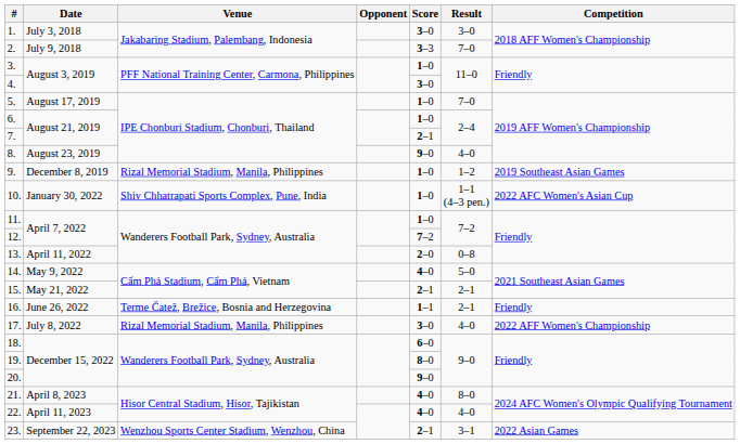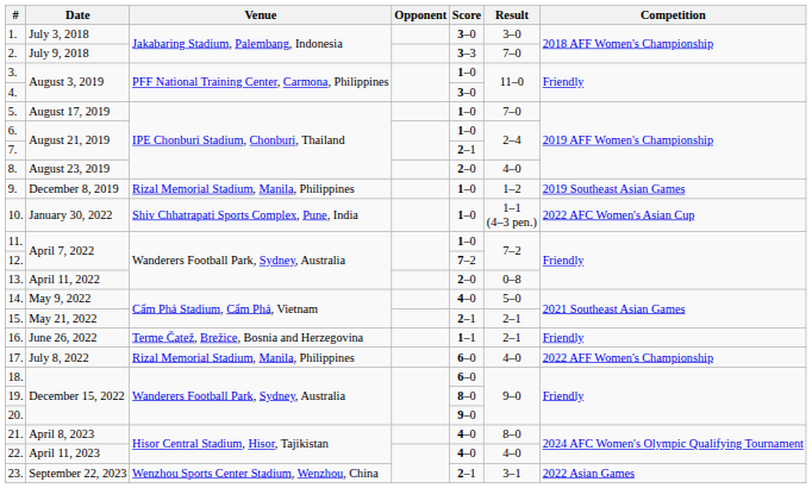 <table class="wikitable">
 <tr>
 <th>#</th>
 <th>Date</th>
 <th>Venue</th>
 <th>Opponent</th>
 <th>Score</th>
 <th>Result</th>
 <th>Competition</th>
 </tr>
 <tr>
 <td>1.</td>
 <td>July 3, 2018</td>
 <td rowspan=2><a href='#'>Jakabaring Stadium</a>, <a href='#'>Palembang</a>, Indonesia</td>
 <td></td>
 <td style="text-align:center;"><strong>3</strong>–0</td>
 <td style="text-align:center;">3–0</td>
 <td rowspan="2"><a href='#'>2018 AFF Women's Championship</a></td>
 </tr>
 <tr>
 <td>2.</td>
 <td>July 9, 2018</td>
 <td></td>
 <td style="text-align:center;"><strong>3</strong>–3</td>
 <td style="text-align:center;">7–0</td>
 </tr>
 <tr>
 <td>3.</td>
 <td rowspan="2">August 3, 2019</td>
 <td rowspan="2"><a href='#'>PFF National Training Center</a>, <a href='#'>Carmona</a>, Philippines</td>
 <td rowspan="2"></td>
 <td style="text-align:center;"><strong>1</strong>–0</td>
 <td rowspan="2" style="text-align:center;">11–0</td>
 <td rowspan="2"><a href='#'>Friendly</a></td>
 </tr>
 <tr>
 <td>4.</td>
 <td style="text-align:center;"><strong>3</strong>–0</td>
 </tr>
 <tr>
 <td>5.</td>
 <td>August 17, 2019</td>
 <td rowspan=4><a href='#'>IPE Chonburi Stadium</a>, <a href='#'>Chonburi</a>, Thailand</td>
 <td></td>
 <td style="text-align:center;"><strong>1</strong>–0</td>
 <td style="text-align:center;">7–0</td>
 <td rowspan="4"><a href='#'>2019 AFF Women's Championship</a></td>
 </tr>
 <tr>
 <td>6.</td>
 <td rowspan="2">August 21, 2019</td>
 <td rowspan="2"></td>
 <td style="text-align:center;"><strong>1</strong>–0</td>
 <td rowspan="2" style="text-align:center;">2–4</td>
 </tr>
 <tr>
 <td>7.</td>
 <td style="text-align:center;"><strong>2</strong>–1</td>
 </tr>
 <tr>
 <td>8.</td>
 <td>August 23, 2019</td>
 <td></td>
-<td align=center><strong>9</strong>–0</td>
+<td align="center"><strong>2</strong>–0</td>
 <td align="center">4–0</td>
 </tr>
 <tr>
 <td>9.</td>
 <td>December 8, 2019</td>
 <td><a href='#'>Rizal Memorial Stadium</a>, <a href='#'>Manila</a>, Philippines</td>
 <td></td>
 <td align="center"><strong>1</strong>–0</td>
 <td align="center">1–2</td>
 <td><a href='#'>2019 Southeast Asian Games</a></td>
 </tr>
 <tr>
 <td>10.</td>
 <td>January 30, 2022</td>
 <td><a href='#'>Shiv Chhatrapati Sports Complex</a>, <a href='#'>Pune</a>, India</td>
 <td></td>
 <td align="center"><strong>1</strong>–0</td>
 <td align="center">1–1<br>(4–3 pen.)</td>
 <td><a href='#'>2022 AFC Women's Asian Cup</a></td>
 </tr>
 <tr>
 <td>11.</td>
 <td rowspan="2">April 7, 2022</td>
 <td rowspan="3">Wanderers Football Park, <a href='#'>Sydney</a>, Australia</td>
 <td rowspan="2"></td>
 <td style="text-align:center;"><strong>1</strong>–0</td>
 <td rowspan="2" style="text-align:center;">7–2</td>
 <td rowspan="3"><a href='#'>Friendly</a></td>
 </tr>
 <tr>
 <td>12.</td>
 <td style="text-align:center;"><strong>7</strong>–2</td>
 </tr>
 <tr>
 <td>13.</td>
 <td>April 11, 2022</td>
 <td></td>
 <td style="text-align:center;"><strong>2</strong>–0</td>
 <td style="text-align:center;">0–8</td>
 </tr>
 <tr>
 <td>14.</td>
 <td>May 9, 2022</td>
 <td rowspan="2"><a href='#'>Cẩm Phả Stadium</a>, <a href='#'>Cẩm Phả</a>, Vietnam</td>
 <td></td>
 <td style="text-align:center;"><strong>4</strong>–0</td>
 <td style="text-align:center;">5–0</td>
 <td rowspan="2"><a href='#'>2021 Southeast Asian Games</a></td>
 </tr>
 <tr>
 <td>15.</td>
 <td>May 21, 2022</td>
 <td></td>
 <td style="text-align:center;"><strong>2</strong>–1</td>
 <td style="text-align:center;">2–1</td>
 </tr>
 <tr>
 <td>16.</td>
 <td>June 26, 2022</td>
 <td><a href='#'>Terme Čatež</a>, <a href='#'>Brežice</a>, Bosnia and Herzegovina</td>
 <td></td>
 <td style="text-align:center;"><strong>1</strong>–1</td>
 <td style="text-align:center;">2–1</td>
 <td><a href='#'>Friendly</a></td>
 </tr>
 <tr>
 <td>17.</td>
 <td>July 8, 2022</td>
 <td><a href='#'>Rizal Memorial Stadium</a>, <a href='#'>Manila</a>, Philippines</td>
 <td></td>
-<td style="text-align:center;"><strong>3</strong>–0</td>
+<td align=center><strong>6</strong>–0</td>
 <td style="text-align:center;">4–0</td>
 <td><a href='#'>2022 AFF Women's Championship</a></td>
 </tr>
 <tr>
 <td>18.</td>
 <td rowspan=3>December 15, 2022</td>
 <td rowspan=3><a href='#'>Wanderers Football Park</a>, <a href='#'>Sydney</a>, Australia</td>
 <td rowspan=3></td>
 <td align=center><strong>6</strong>–0</td>
 <td rowspan=3 align=center>9–0</td>
 <td rowspan=3><a href='#'>Friendly</a></td>
 </tr>
 <tr>
 <td>19.</td>
 <td align=center><strong>8</strong>–0</td>
 </tr>
 <tr>
 <td>20.</td>
 <td align=center><strong>9</strong>–0</td>
 </tr>
 <tr>
 <td>21.</td>
 <td>April 8, 2023</td>
 <td rowspan=2><a href='#'>Hisor Central Stadium</a>, <a href='#'>Hisor</a>, Tajikistan</td>
 <td></td>
 <td align=center><strong>4</strong>–0</td>
 <td align=center>8–0</td>
 <td rowspan=2><a href='#'>2024 AFC Women's Olympic Qualifying Tournament</a></td>
 </tr>
 <tr>
 <td>22.</td>
 <td>April 11, 2023</td>
 <td rowspan=2></td>
 <td align=center><strong>4</strong>–0</td>
 <td align=center>4–0</td>
 </tr>
 <tr>
 <td>23.</td>
 <td>September 22, 2023</td>
 <td><a href='#'>Wenzhou Sports Center Stadium</a>, <a href='#'>Wenzhou</a>, China</td>
 <td align=center><strong>2</strong>–1</td>
 <td align=center>3–1</td>
 <td><a href='#'>2022 Asian Games</a></td>
 </tr>
 </table>
